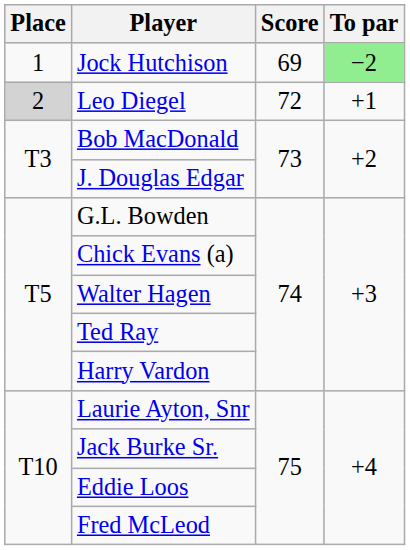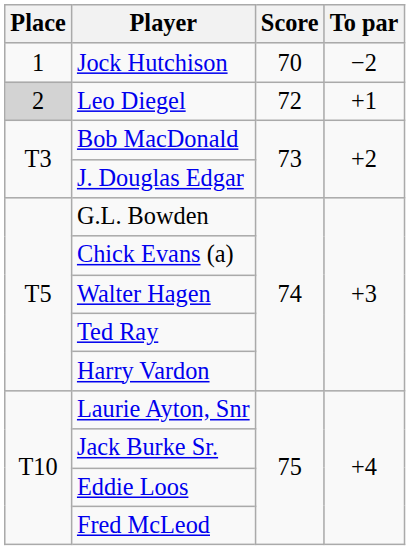 <table class=wikitable>
 <tr>
 <th>Place</th>
 <th>Player</th>
 <th>Score</th>
 <th>To par</th>
 </tr>
 <tr>
 <td align=center>1</td>
 <td> <a href='#'>Jock Hutchison</a></td>
-<td align=center>69</td>
-<td align=center style="background: lightgreen;">−2</td>
+<td align=center>70</td>
+<td align=center>−2</td>
 </tr>
 <tr>
 <td align=center style="background: lightgrey;">2</td>
 <td> <a href='#'>Leo Diegel</a></td>
 <td align=center>72</td>
 <td align=center>+1</td>
 </tr>
 <tr>
 <td rowspan=2 align=center>T3</td>
 <td> <a href='#'>Bob MacDonald</a></td>
 <td rowspan=2 align=center>73</td>
 <td rowspan=2 align=center>+2</td>
 </tr>
 <tr>
 <td> <a href='#'>J. Douglas Edgar</a></td>
 </tr>
 <tr>
 <td rowspan=5 align=center>T5</td>
 <td>G.L. Bowden</td>
 <td rowspan=5 align=center>74</td>
 <td rowspan=5 align=center>+3</td>
 </tr>
 <tr>
 <td> <a href='#'>Chick Evans</a> (a)</td>
 </tr>
 <tr>
 <td> <a href='#'>Walter Hagen</a></td>
 </tr>
 <tr>
 <td> <a href='#'>Ted Ray</a></td>
 </tr>
 <tr>
 <td> <a href='#'>Harry Vardon</a></td>
 </tr>
 <tr>
 <td rowspan=4 align=center>T10</td>
 <td> <a href='#'>Laurie Ayton, Snr</a></td>
 <td rowspan=4 align=center>75</td>
 <td rowspan=4 align=center>+4</td>
 </tr>
 <tr>
 <td> <a href='#'>Jack Burke Sr.</a></td>
 </tr>
 <tr>
 <td> <a href='#'>Eddie Loos</a></td>
 </tr>
 <tr>
 <td> <a href='#'>Fred McLeod</a></td>
 </tr>
 </table>
